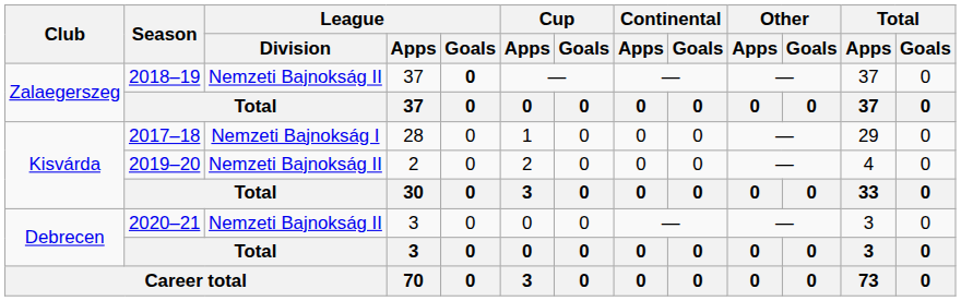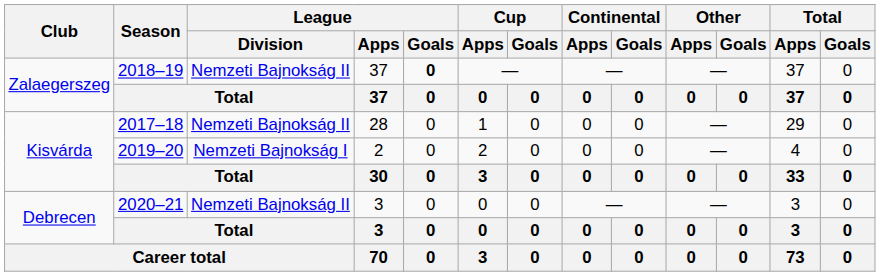 <table class="wikitable" style="text-align:center">
 <tr>
 <th rowspan="2">Club</th>
 <th rowspan="2">Season</th>
 <th colspan="3">League</th>
 <th colspan="2">Cup</th>
 <th colspan="2">Continental</th>
 <th colspan="2">Other</th>
 <th colspan="2">Total</th>
 </tr>
 <tr>
 <th>Division</th>
 <th>Apps</th>
 <th>Goals</th>
 <th>Apps</th>
 <th>Goals</th>
 <th>Apps</th>
 <th>Goals</th>
 <th>Apps</th>
 <th>Goals</th>
 <th>Apps</th>
 <th>Goals</th>
 </tr>
 <tr>
 <td rowspan="2"><a href='#'>Zalaegerszeg</a></td>
 <td><a href='#'>2018–19</a></td>
 <td><a href='#'>Nemzeti Bajnokság II</a></td>
 <td>37</td>
 <td><strong>0</strong></td>
 <td colspan="2">—</td>
 <td colspan="2">—</td>
 <td colspan="2">—</td>
 <td>37</td>
 <td>0</td>
 </tr>
 <tr>
 <th colspan="2">Total</th>
 <th>37</th>
 <th>0</th>
 <th>0</th>
 <th>0</th>
 <th>0</th>
 <th>0</th>
 <th>0</th>
 <th>0</th>
 <th>37</th>
 <th>0</th>
 </tr>
 <tr>
 <td rowspan="3"><a href='#'>Kisvárda</a></td>
 <td><a href='#'>2017–18</a></td>
-<td><a href='#'>Nemzeti Bajnokság I</a></td>
+<td><a href='#'>Nemzeti Bajnokság II</a></td>
 <td>28</td>
 <td>0</td>
 <td>1</td>
 <td>0</td>
 <td>0</td>
 <td>0</td>
 <td colspan="2">—</td>
 <td>29</td>
 <td>0</td>
 </tr>
 <tr>
 <td><a href='#'>2019–20</a></td>
-<td><a href='#'>Nemzeti Bajnokság II</a></td>
+<td><a href='#'>Nemzeti Bajnokság I</a></td>
 <td>2</td>
 <td>0</td>
 <td>2</td>
 <td>0</td>
 <td>0</td>
 <td>0</td>
 <td colspan="2">—</td>
 <td>4</td>
 <td>0</td>
 </tr>
 <tr>
 <th colspan="2">Total</th>
 <th>30</th>
 <th>0</th>
 <th>3</th>
 <th>0</th>
 <th>0</th>
 <th>0</th>
 <th>0</th>
 <th>0</th>
 <th>33</th>
 <th>0</th>
 </tr>
 <tr>
 <td rowspan="2"><a href='#'>Debrecen</a></td>
 <td><a href='#'>2020–21</a></td>
 <td><a href='#'>Nemzeti Bajnokság II</a></td>
 <td>3</td>
 <td>0</td>
 <td>0</td>
 <td>0</td>
 <td colspan="2">—</td>
 <td colspan="2">—</td>
 <td>3</td>
 <td>0</td>
 </tr>
 <tr>
 <th colspan="2">Total</th>
 <th>3</th>
 <th>0</th>
 <th>0</th>
 <th>0</th>
 <th>0</th>
 <th>0</th>
 <th>0</th>
 <th>0</th>
 <th>3</th>
 <th>0</th>
 </tr>
 <tr>
 <th colspan="3">Career total</th>
 <th>70</th>
 <th>0</th>
 <th>3</th>
 <th>0</th>
 <th>0</th>
 <th>0</th>
 <th>0</th>
 <th>0</th>
 <th>73</th>
 <th>0</th>
 </tr>
 </table>
